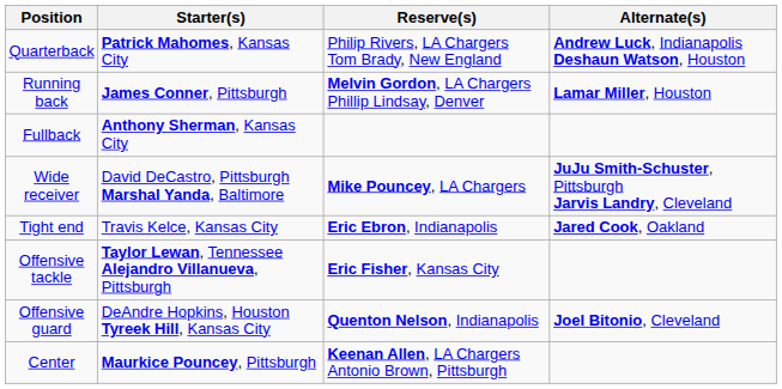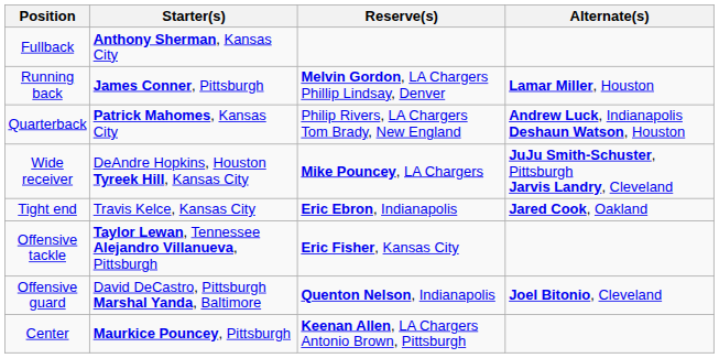 <table class="wikitable" style="width:90%;">
 <tr>
 <th style="width:10%;">Position</th>
 <th style="width:30%;">Starter(s)</th>
 <th style="width:30%;">Reserve(s)</th>
 <th style="width:30%;">Alternate(s)</th>
 </tr>
 <tr>
-<td align=center><a href='#'>Quarterback</a></td>
-<td> <strong><a href='#'>Patrick Mahomes</a></strong>, <a href='#'>Kansas City</a></td>
-<td> <a href='#'>Philip Rivers</a>, <a href='#'>LA Chargers</a><br> <a href='#'>Tom Brady</a>, <a href='#'>New England</a></td>
-<td> <strong><a href='#'>Andrew Luck</a></strong>, <a href='#'>Indianapolis</a><br> <strong><a href='#'>Deshaun Watson</a></strong>, <a href='#'>Houston</a></td>
+<td align=center><a href='#'>Fullback</a></td>
+<td> <strong><a href='#'>Anthony Sherman</a></strong>, <a href='#'>Kansas City</a></td>
+<td></td>
+<td></td>
 </tr>
 <tr>
 <td align=center><a href='#'>Running back</a></td>
 <td> <strong><a href='#'>James Conner</a></strong>, <a href='#'>Pittsburgh</a></td>
 <td> <strong><a href='#'>Melvin Gordon</a></strong>, <a href='#'>LA Chargers</a><br> <a href='#'>Phillip Lindsay</a>, <a href='#'>Denver</a></td>
 <td> <strong><a href='#'>Lamar Miller</a></strong>, <a href='#'>Houston</a></td>
 </tr>
 <tr>
-<td align=center><a href='#'>Fullback</a></td>
-<td> <strong><a href='#'>Anthony Sherman</a></strong>, <a href='#'>Kansas City</a></td>
-<td></td>
-<td></td>
+<td align=center><a href='#'>Quarterback</a></td>
+<td> <strong><a href='#'>Patrick Mahomes</a></strong>, <a href='#'>Kansas City</a></td>
+<td> <a href='#'>Philip Rivers</a>, <a href='#'>LA Chargers</a><br> <a href='#'>Tom Brady</a>, <a href='#'>New England</a></td>
+<td> <strong><a href='#'>Andrew Luck</a></strong>, <a href='#'>Indianapolis</a><br> <strong><a href='#'>Deshaun Watson</a></strong>, <a href='#'>Houston</a></td>
 </tr>
 <tr>
 <td align=center><a href='#'>Wide receiver</a></td>
-<td> <a href='#'>David DeCastro</a>, <a href='#'>Pittsburgh</a><br> <strong><a href='#'>Marshal Yanda</a></strong>, <a href='#'>Baltimore</a></td>
+<td> <a href='#'>DeAndre Hopkins</a>, <a href='#'>Houston</a><br> <strong><a href='#'>Tyreek Hill</a></strong>, <a href='#'>Kansas City</a></td>
 <td> <strong><a href='#'>Mike Pouncey</a></strong>, <a href='#'>LA Chargers</a></td>
 <td> <strong><a href='#'>JuJu Smith-Schuster</a></strong>, <a href='#'>Pittsburgh</a><br> <strong><a href='#'>Jarvis Landry</a></strong>, <a href='#'>Cleveland</a></td>
 </tr>
 <tr>
 <td align=center><a href='#'>Tight end</a></td>
 <td> <a href='#'>Travis Kelce</a>, <a href='#'>Kansas City</a></td>
 <td> <strong><a href='#'>Eric Ebron</a></strong>, <a href='#'>Indianapolis</a></td>
 <td> <strong><a href='#'>Jared Cook</a></strong>, <a href='#'>Oakland</a></td>
 </tr>
 <tr>
 <td align=center><a href='#'>Offensive tackle</a></td>
 <td> <strong><a href='#'>Taylor Lewan</a></strong>, <a href='#'>Tennessee</a><br> <strong><a href='#'>Alejandro Villanueva</a></strong>, <a href='#'>Pittsburgh</a></td>
 <td> <strong><a href='#'>Eric Fisher</a></strong>, <a href='#'>Kansas City</a></td>
 <td></td>
 </tr>
 <tr>
 <td align=center><a href='#'>Offensive guard</a></td>
-<td> <a href='#'>DeAndre Hopkins</a>, <a href='#'>Houston</a><br> <strong><a href='#'>Tyreek Hill</a></strong>, <a href='#'>Kansas City</a></td>
+<td> <a href='#'>David DeCastro</a>, <a href='#'>Pittsburgh</a><br> <strong><a href='#'>Marshal Yanda</a></strong>, <a href='#'>Baltimore</a></td>
 <td> <strong><a href='#'>Quenton Nelson</a></strong>, <a href='#'>Indianapolis</a></td>
 <td> <strong><a href='#'>Joel Bitonio</a></strong>, <a href='#'>Cleveland</a></td>
 </tr>
 <tr>
 <td align=center><a href='#'>Center</a></td>
 <td> <strong><a href='#'>Maurkice Pouncey</a></strong>, <a href='#'>Pittsburgh</a></td>
 <td> <strong><a href='#'>Keenan Allen</a></strong>, <a href='#'>LA Chargers</a><br>  <a href='#'>Antonio Brown</a>, <a href='#'>Pittsburgh</a></td>
 <td></td>
 </tr>
 </table>
